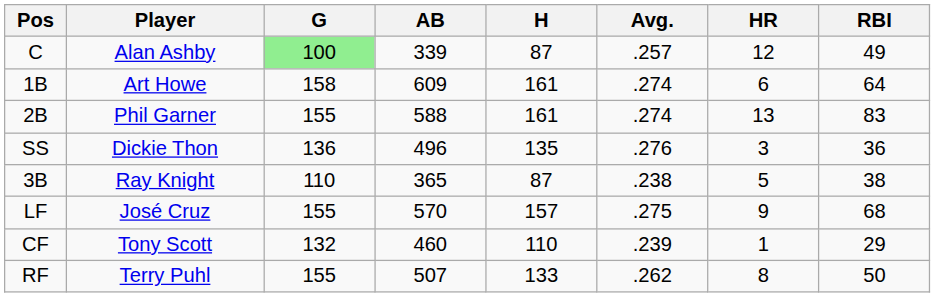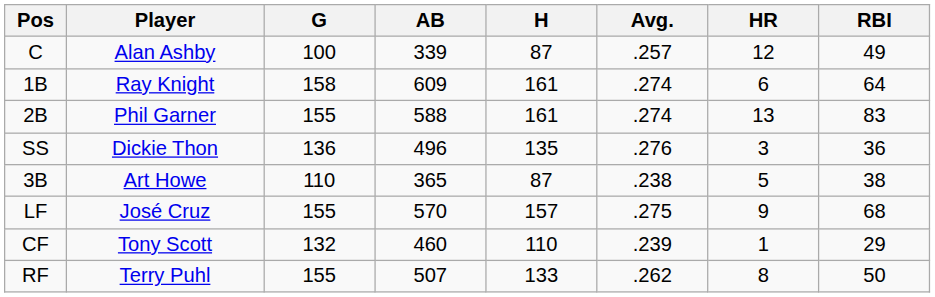 <table class="wikitable sortable">
 <tr>
 <th bgcolor="#DDDDFF" width="5%">Pos</th>
 <th bgcolor="#DDDDFF" width="16%">Player</th>
 <th bgcolor="#DDDDFF" width="9%">G</th>
 <th bgcolor="#DDDDFF" width="9%">AB</th>
 <th bgcolor="#DDDDFF" width="9%">H</th>
 <th bgcolor="#DDDDFF" width="9%">Avg.</th>
 <th bgcolor="#DDDDFF" width="9%">HR</th>
 <th bgcolor="#DDDDFF" width="9%">RBI</th>
 </tr>
 <tr align="center">
 <td>C</td>
 <td><a href='#'>Alan Ashby</a></td>
-<td style="background: lightgreen;">100</td>
+<td>100</td>
 <td>339</td>
 <td>87</td>
 <td>.257</td>
 <td>12</td>
 <td>49</td>
 </tr>
 <tr align=center>
 <td>1B</td>
-<td><a href='#'>Art Howe</a></td>
+<td><a href='#'>Ray Knight</a></td>
 <td>158</td>
 <td>609</td>
 <td>161</td>
 <td>.274</td>
 <td>6</td>
 <td>64</td>
 </tr>
 <tr align="center">
 <td>2B</td>
 <td><a href='#'>Phil Garner</a></td>
 <td>155</td>
 <td>588</td>
 <td>161</td>
 <td>.274</td>
 <td>13</td>
 <td>83</td>
 </tr>
 <tr align=center>
 <td>SS</td>
 <td><a href='#'>Dickie Thon</a></td>
 <td>136</td>
 <td>496</td>
 <td>135</td>
 <td>.276</td>
 <td>3</td>
 <td>36</td>
 </tr>
 <tr align=center>
 <td>3B</td>
-<td><a href='#'>Ray Knight</a></td>
+<td><a href='#'>Art Howe</a></td>
 <td>110</td>
 <td>365</td>
 <td>87</td>
 <td>.238</td>
 <td>5</td>
 <td>38</td>
 </tr>
 <tr align=center>
 <td>LF</td>
 <td><a href='#'>José Cruz</a></td>
 <td>155</td>
 <td>570</td>
 <td>157</td>
 <td>.275</td>
 <td>9</td>
 <td>68</td>
 </tr>
 <tr align=center>
 <td>CF</td>
 <td><a href='#'>Tony Scott</a></td>
 <td>132</td>
 <td>460</td>
 <td>110</td>
 <td>.239</td>
 <td>1</td>
 <td>29</td>
 </tr>
 <tr align=center>
 <td>RF</td>
 <td><a href='#'>Terry Puhl</a></td>
 <td>155</td>
 <td>507</td>
 <td>133</td>
 <td>.262</td>
 <td>8</td>
 <td>50</td>
 </tr>
 </table>
